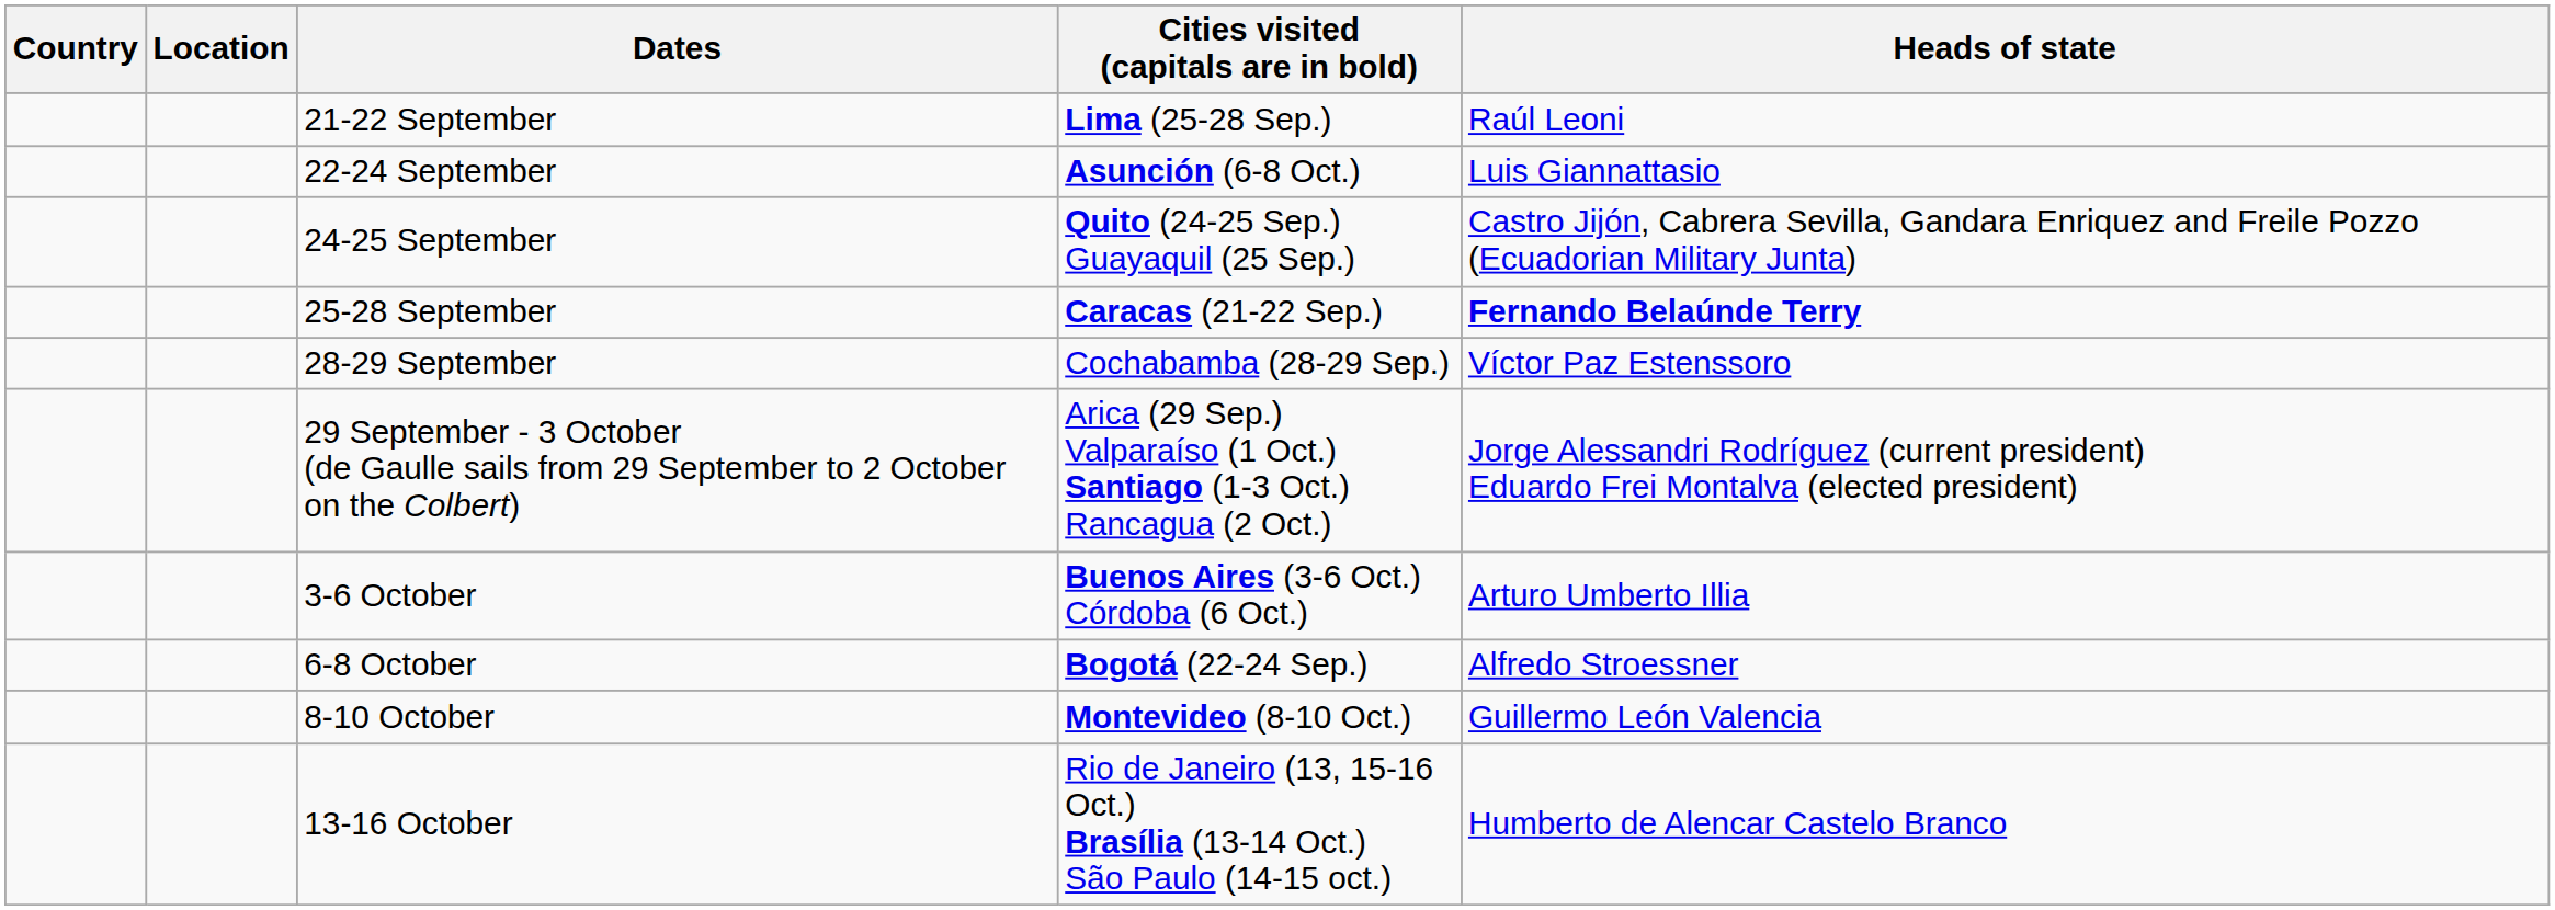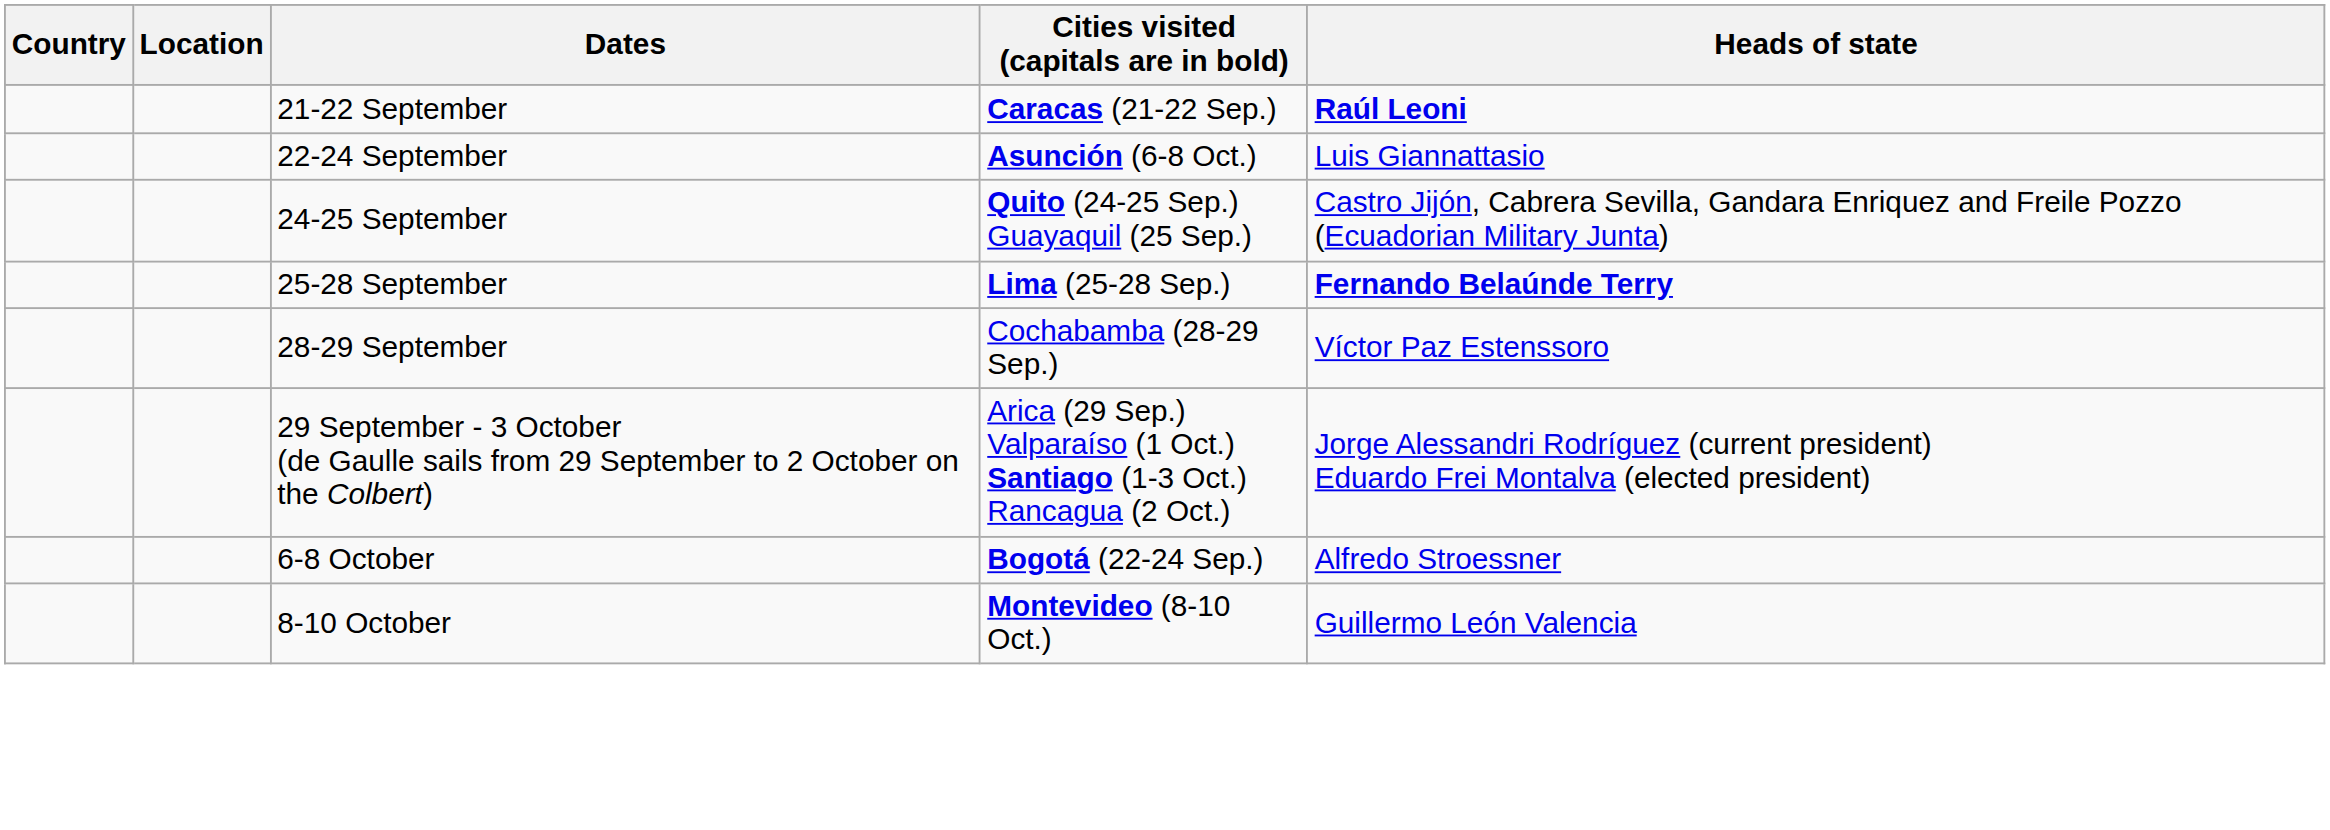 <table class="wikitable">
 <tr>
 <th>Country</th>
 <th>Location</th>
 <th>Dates</th>
 <th>Cities visited<br>(capitals are in bold)</th>
 <th>Heads of state</th>
 </tr>
 <tr>
 <td></td>
 <td></td>
 <td>21-22 September</td>
-<td><strong><a href='#'>Lima</a></strong> (25-28 Sep.)</td>
-<td><a href='#'>Raúl Leoni</a></td>
+<td><strong><a href='#'>Caracas</a></strong> (21-22 Sep.)</td>
+<td><strong><a href='#'>Raúl Leoni</a></strong></td>
 </tr>
 <tr>
 <td></td>
 <td></td>
 <td>22-24 September</td>
 <td><strong><a href='#'>Asunción</a></strong> (6-8 Oct.)</td>
 <td><a href='#'>Luis Giannattasio</a></td>
 </tr>
 <tr>
 <td></td>
 <td></td>
 <td>24-25 September</td>
 <td><strong><a href='#'>Quito</a></strong> (24-25 Sep.)<br><a href='#'>Guayaquil</a> (25 Sep.)</td>
 <td><a href='#'>Castro Jijón</a>, Cabrera Sevilla, Gandara Enriquez and Freile Pozzo (<a href='#'>Ecuadorian Military Junta</a>)</td>
 </tr>
 <tr>
 <td></td>
 <td></td>
 <td>25-28 September</td>
-<td><strong><a href='#'>Caracas</a></strong> (21-22 Sep.)</td>
+<td><strong><a href='#'>Lima</a></strong> (25-28 Sep.)</td>
 <td><strong><a href='#'>Fernando Belaúnde Terry</a></strong></td>
 </tr>
 <tr>
 <td></td>
 <td></td>
 <td>28-29 September</td>
 <td><a href='#'>Cochabamba</a> (28-29 Sep.)</td>
 <td><a href='#'>Víctor Paz Estenssoro</a></td>
 </tr>
 <tr>
 <td></td>
 <td></td>
 <td>29 September - 3 October<br>(de Gaulle sails from 29 September to 2 October on the <em>Colbert</em>)</td>
 <td><a href='#'>Arica</a> (29 Sep.)<br><a href='#'>Valparaíso</a> (1 Oct.)<br><strong><a href='#'>Santiago</a></strong> (1-3 Oct.)<br><a href='#'>Rancagua</a> (2 Oct.)</td>
 <td><a href='#'>Jorge Alessandri Rodríguez</a> (current president)<br><a href='#'>Eduardo Frei Montalva</a> (elected president)</td>
 </tr>
 <tr>
 <td></td>
 <td></td>
-<td>3-6 October</td>
-<td><strong><a href='#'>Buenos Aires</a></strong> (3-6 Oct.)<br><a href='#'>Córdoba</a> (6 Oct.)</td>
-<td><a href='#'>Arturo Umberto Illia</a></td>
-</tr>
-<tr>
-<td></td>
-<td></td>
 <td>6-8 October</td>
 <td><a href='#'><strong>Bogotá</strong></a> (22-24 Sep.)</td>
 <td><a href='#'>Alfredo Stroessner</a></td>
 </tr>
 <tr>
 <td></td>
 <td></td>
 <td>8-10 October</td>
 <td><strong><a href='#'>Montevideo</a></strong> (8-10 Oct.)</td>
 <td><a href='#'>Guillermo León Valencia</a></td>
 </tr>
-<tr>
-<td></td>
-<td></td>
-<td>13-16 October</td>
-<td><a href='#'>Rio de Janeiro</a> (13, 15-16 Oct.)<br><strong><a href='#'>Brasília</a></strong> (13-14 Oct.)<br><a href='#'>São Paulo</a> (14-15 oct.)</td>
-<td><a href='#'>Humberto de Alencar Castelo Branco</a></td>
-</tr>
 </table>
